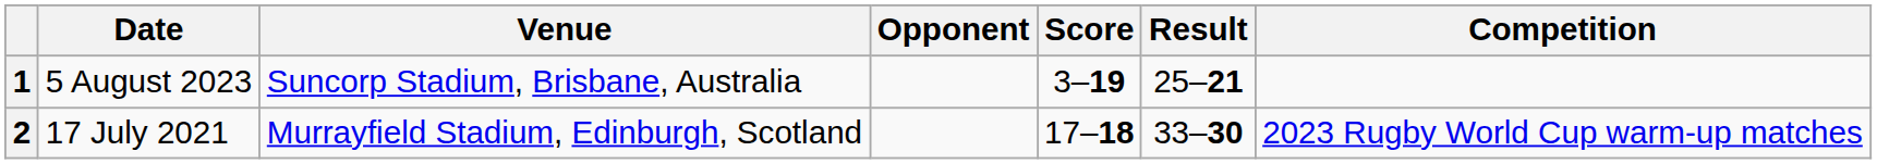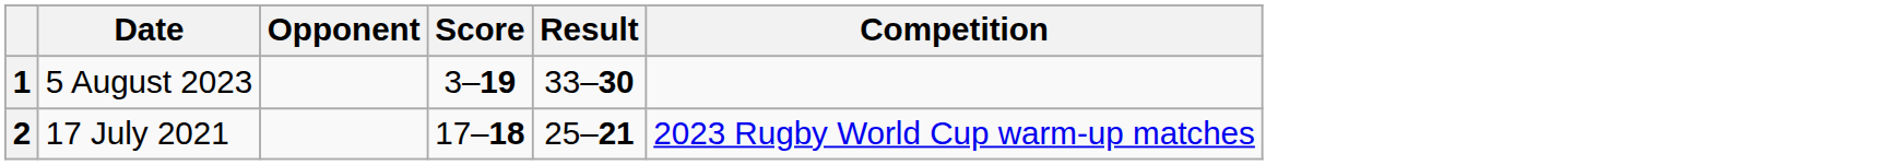 <table class="wikitable">
 <tr>
 <th scope=col></th>
 <th scope=col data-sort-type=date>Date</th>
-<th scope=col>Venue</th>
 <th scope=col>Opponent</th>
 <th scope=col>Score</th>
 <th scope=col>Result</th>
 <th scope=col>Competition</th>
 </tr>
 <tr>
 <th scope=row>1</th>
 <td>5 August 2023</td>
-<td><a href='#'>Suncorp Stadium</a>, <a href='#'>Brisbane</a>, Australia</td>
 <td></td>
 <td align=center>3–<strong>19</strong></td>
-<td align=center>25–<strong>21</strong></td>
+<td style="text-align:center;">33–<strong>30</strong></td>
 <td></td>
 </tr>
 <tr>
 <th scope=row>2</th>
 <td>17 July 2021</td>
-<td><a href='#'>Murrayfield Stadium</a>, <a href='#'>Edinburgh</a>, Scotland</td>
 <td></td>
 <td align=center>17–<strong>18</strong></td>
-<td style="text-align:center;">33–<strong>30</strong></td>
+<td align=center>25–<strong>21</strong></td>
 <td><a href='#'>2023 Rugby World Cup warm-up matches</a></td>
 </tr>
 </table>
